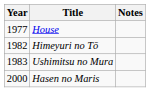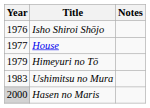 <table class="wikitable">
 <tr>
 <th>Year</th>
 <th>Title</th>
 <th>Notes</th>
 </tr>
 <tr>
+<td>1976</td>
+<td><em>Isho Shiroi Shōjo</em></td>
+<td></td>
+</tr>
+<tr>
 <td>1977</td>
 <td><em><a href='#'>House</a></em></td>
 <td></td>
 </tr>
 <tr>
-<td>1982</td>
+<td>1979</td>
 <td><em>Himeyuri no Tō</em></td>
 <td></td>
 </tr>
 <tr>
 <td>1983</td>
 <td><em>Ushimitsu no Mura</em></td>
 <td></td>
 </tr>
 <tr>
-<td>2000</td>
+<td style="background: lightgrey;">2000</td>
 <td><em>Hasen no Maris</em></td>
 <td></td>
 </tr>
 </table>
